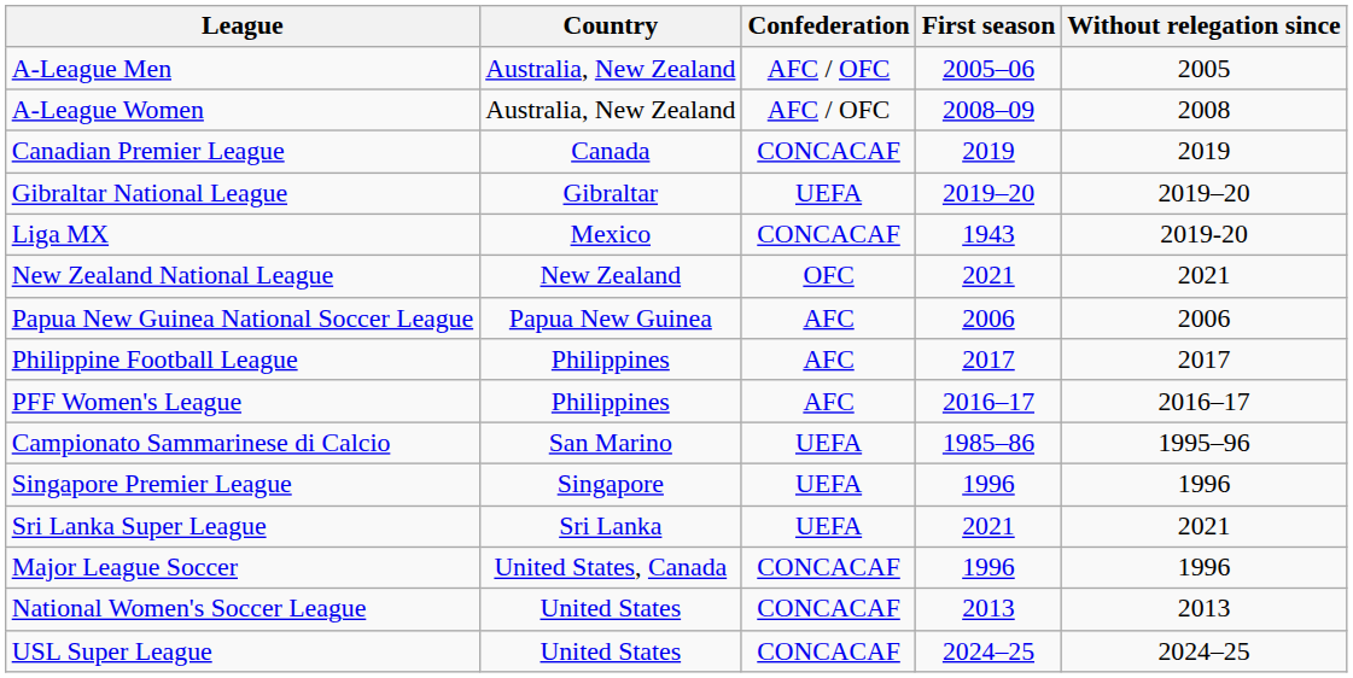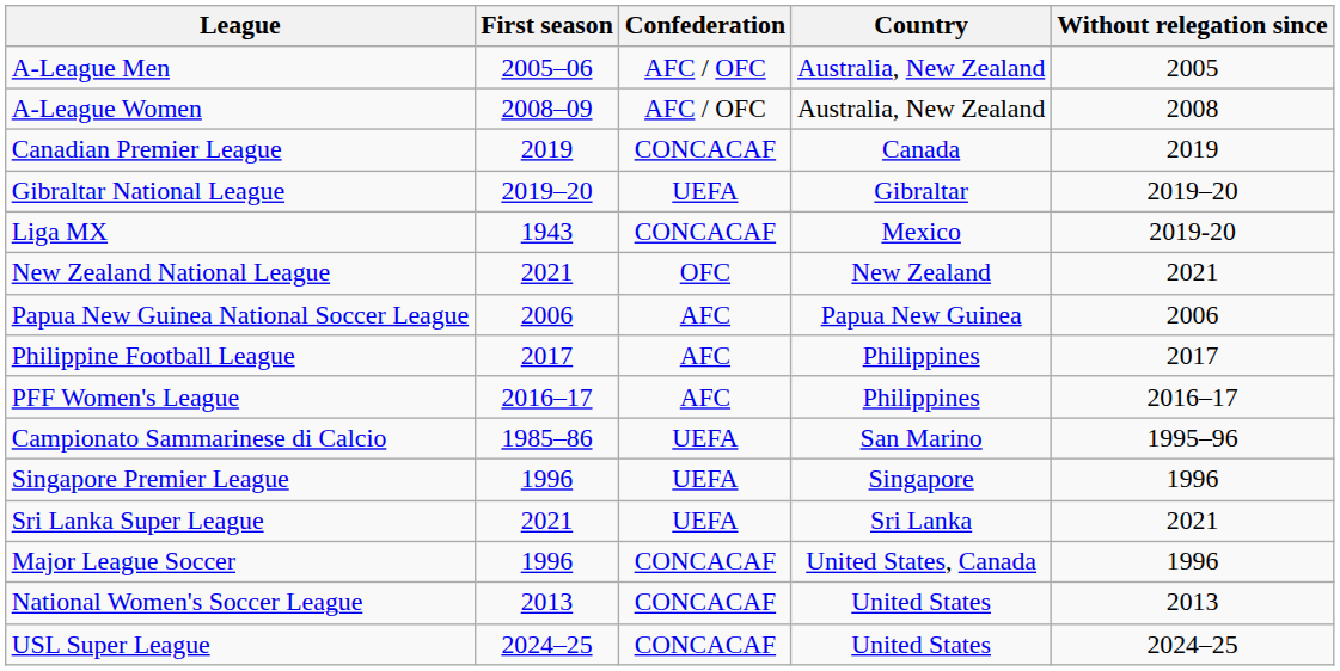 <table class="wikitable collapsible" style="text-align: center;">
 <tr>
 <th>League</th>
+<th>First season</th>
+<th>Confederation</th>
 <th>Country</th>
-<th>Confederation</th>
-<th>First season</th>
 <th>Without relegation since</th>
 </tr>
 <tr>
 <td align=left> <a href='#'>A-League Men</a></td>
+<td><a href='#'>2005–06</a></td>
+<td><a href='#'>AFC</a> / <a href='#'>OFC</a></td>
 <td><a href='#'>Australia</a>, <a href='#'>New Zealand</a></td>
-<td><a href='#'>AFC</a> / <a href='#'>OFC</a></td>
-<td><a href='#'>2005–06</a></td>
 <td>2005</td>
 </tr>
 <tr>
 <td align=left> <a href='#'>A-League Women</a></td>
+<td><a href='#'>2008–09</a></td>
+<td><a href='#'>AFC</a> / OFC</td>
 <td>Australia, New Zealand</td>
-<td><a href='#'>AFC</a> / OFC</td>
-<td><a href='#'>2008–09</a></td>
 <td>2008</td>
 </tr>
 <tr>
 <td align=left> <a href='#'>Canadian Premier League</a></td>
+<td><a href='#'>2019</a></td>
+<td><a href='#'>CONCACAF</a></td>
 <td><a href='#'>Canada</a></td>
-<td><a href='#'>CONCACAF</a></td>
-<td><a href='#'>2019</a></td>
 <td>2019</td>
 </tr>
 <tr>
 <td align=left> <a href='#'>Gibraltar National League</a></td>
+<td><a href='#'>2019–20</a></td>
+<td><a href='#'>UEFA</a></td>
 <td><a href='#'>Gibraltar</a></td>
-<td><a href='#'>UEFA</a></td>
-<td><a href='#'>2019–20</a></td>
 <td>2019–20</td>
 </tr>
 <tr>
 <td align=left> <a href='#'>Liga MX</a></td>
+<td><a href='#'>1943</a></td>
+<td><a href='#'>CONCACAF</a></td>
 <td><a href='#'>Mexico</a></td>
-<td><a href='#'>CONCACAF</a></td>
-<td><a href='#'>1943</a></td>
 <td>2019-20</td>
 </tr>
 <tr>
 <td align=left> <a href='#'>New Zealand National League</a></td>
+<td><a href='#'>2021</a></td>
+<td><a href='#'>OFC</a></td>
 <td><a href='#'>New Zealand</a></td>
-<td><a href='#'>OFC</a></td>
-<td><a href='#'>2021</a></td>
 <td>2021</td>
 </tr>
 <tr>
 <td align="left"> <a href='#'>Papua New Guinea National Soccer League</a></td>
+<td><a href='#'>2006</a></td>
+<td><a href='#'>AFC</a></td>
 <td><a href='#'>Papua New Guinea</a></td>
-<td><a href='#'>AFC</a></td>
-<td><a href='#'>2006</a></td>
 <td>2006</td>
 </tr>
 <tr>
 <td align="left"> <a href='#'>Philippine Football League</a></td>
+<td><a href='#'>2017</a></td>
+<td><a href='#'>AFC</a></td>
 <td><a href='#'>Philippines</a></td>
-<td><a href='#'>AFC</a></td>
-<td><a href='#'>2017</a></td>
 <td>2017</td>
 </tr>
 <tr>
 <td align="left"> <a href='#'>PFF Women's League</a></td>
+<td><a href='#'>2016–17</a></td>
+<td><a href='#'>AFC</a></td>
 <td><a href='#'>Philippines</a></td>
-<td><a href='#'>AFC</a></td>
-<td><a href='#'>2016–17</a></td>
 <td>2016–17</td>
 </tr>
 <tr>
 <td align=left> <a href='#'>Campionato Sammarinese di Calcio</a></td>
+<td><a href='#'>1985–86</a></td>
+<td><a href='#'>UEFA</a></td>
 <td><a href='#'>San Marino</a></td>
-<td><a href='#'>UEFA</a></td>
-<td><a href='#'>1985–86</a></td>
 <td>1995–96</td>
 </tr>
 <tr>
 <td align=left> <a href='#'>Singapore Premier League </a></td>
+<td><a href='#'>1996</a></td>
+<td><a href='#'>UEFA</a></td>
 <td><a href='#'>Singapore</a></td>
-<td><a href='#'>UEFA</a></td>
-<td><a href='#'>1996</a></td>
 <td>1996</td>
 </tr>
 <tr>
 <td align=left> <a href='#'>Sri Lanka Super League</a></td>
+<td><a href='#'>2021</a></td>
+<td><a href='#'>UEFA</a></td>
 <td><a href='#'>Sri Lanka</a></td>
-<td><a href='#'>UEFA</a></td>
-<td><a href='#'>2021</a></td>
 <td>2021</td>
 </tr>
 <tr>
 <td align=left> <a href='#'>Major League Soccer</a></td>
+<td><a href='#'>1996</a></td>
+<td><a href='#'>CONCACAF</a></td>
 <td><a href='#'>United States</a>, <a href='#'>Canada</a></td>
-<td><a href='#'>CONCACAF</a></td>
-<td><a href='#'>1996</a></td>
 <td>1996</td>
 </tr>
 <tr>
 <td align=left> <a href='#'>National Women's Soccer League</a></td>
+<td><a href='#'>2013</a></td>
+<td><a href='#'>CONCACAF</a></td>
 <td><a href='#'>United States</a></td>
-<td><a href='#'>CONCACAF</a></td>
-<td><a href='#'>2013</a></td>
 <td>2013</td>
 </tr>
 <tr>
 <td align=left> <a href='#'>USL Super League</a></td>
+<td><a href='#'>2024–25</a></td>
+<td><a href='#'>CONCACAF</a></td>
 <td><a href='#'>United States</a></td>
-<td><a href='#'>CONCACAF</a></td>
-<td><a href='#'>2024–25</a></td>
 <td>2024–25</td>
 </tr>
 </table>
